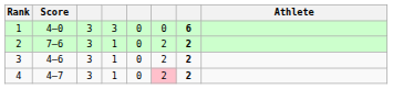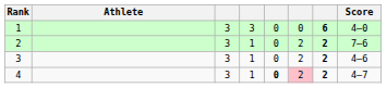 <table class="wikitable" style="text-align: center; font-size:90% ">
 <tr>
 <th width=25>Rank</th>
-<th width=50>Score</th>
+<th width=225>Athlete</th>
 <th width=25></th>
 <th width=25></th>
 <th width=25></th>
 <th width=25></th>
 <th width=25></th>
-<th width=225>Athlete</th>
+<th width=50>Score</th>
 </tr>
 <tr bgcolor=ccffcc>
 <td>1</td>
-<td>4–0</td>
+<td align=left></td>
 <td>3</td>
 <td>3</td>
 <td>0</td>
 <td>0</td>
 <td><strong>6</strong></td>
-<td align=left></td>
+<td>4–0</td>
 </tr>
 <tr bgcolor=ccffcc>
 <td>2</td>
-<td>7–6</td>
+<td align=left></td>
 <td>3</td>
 <td>1</td>
 <td>0</td>
 <td>2</td>
 <td><strong>2</strong></td>
-<td align=left></td>
+<td>7–6</td>
 </tr>
 <tr>
 <td>3</td>
-<td>4–6</td>
+<td align=left></td>
 <td>3</td>
 <td>1</td>
 <td>0</td>
 <td>2</td>
 <td><strong>2</strong></td>
-<td align=left></td>
+<td>4–6</td>
 </tr>
 <tr>
 <td>4</td>
-<td>4–7</td>
+<td align=left></td>
 <td>3</td>
 <td>1</td>
-<td>0</td>
+<td><strong>0</strong></td>
 <td style="background: pink;">2</td>
 <td><strong>2</strong></td>
-<td align=left></td>
+<td>4–7</td>
 </tr>
 </table>
